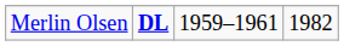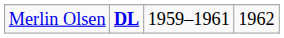 <table class="wikitable" style="text-align:center;">
 <tr>
 </tr>
 <tr>
 <td><a href='#'>Merlin Olsen</a></td>
 <td><strong><a href='#'>DL</a></strong></td>
 <td>1959–1961</td>
-<td>1982</td>
+<td>1962</td>
 </tr>
 </table>
